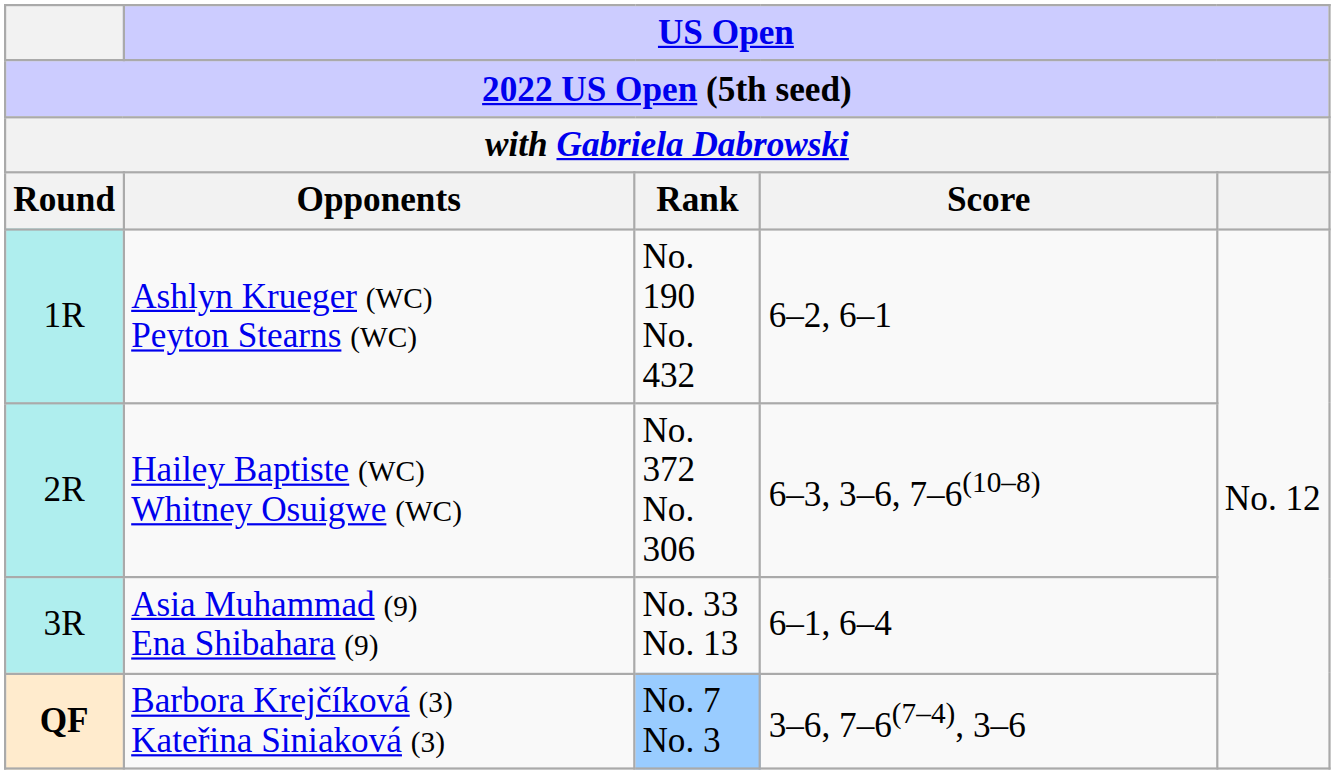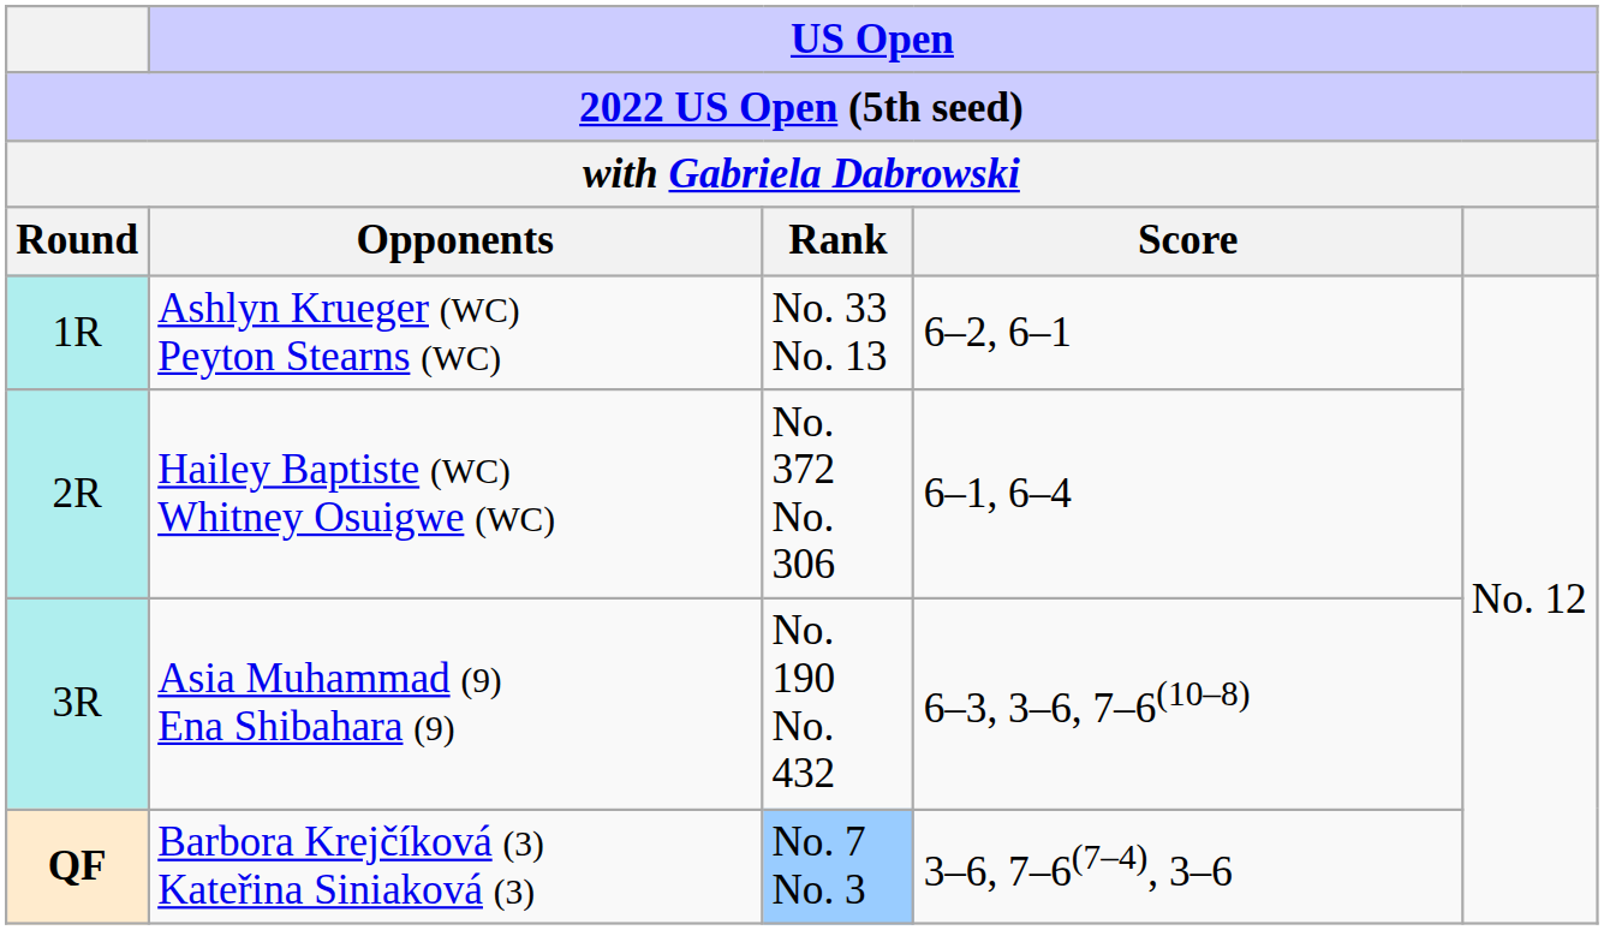 <table class="wikitable collapsible collapsed">
 <tr>
 <th></th>
 <th colspan=4 style="background:#ccf;"><a href='#'>US Open</a></th>
 </tr>
 <tr>
 <th colspan=5 style="background:#ccf;"><a href='#'>2022 US Open</a> (5th seed)</th>
 </tr>
 <tr>
 <th colspan=5><em>with  <a href='#'>Gabriela Dabrowski</a></em></th>
 </tr>
 <tr>
 <th>Round</th>
 <th width=225>Opponents</th>
 <th width=50>Rank</th>
 <th width=200>Score</th>
 <th></th>
 </tr>
 <tr>
 <td style="text-align:center; background:#afeeee;">1R</td>
 <td> <a href='#'>Ashlyn Krueger</a> <small>(WC)</small><br> <a href='#'>Peyton Stearns</a> <small>(WC)</small></td>
-<td>No. 190<br>No. 432</td>
+<td>No. 33<br>No. 13</td>
 <td>6–2, 6–1</td>
 <td rowspan=4>No. 12</td>
 </tr>
 <tr>
 <td style="text-align:center; background:#afeeee;">2R</td>
 <td> <a href='#'>Hailey Baptiste</a> <small>(WC)</small><br> <a href='#'>Whitney Osuigwe</a> <small>(WC)</small></td>
 <td>No. 372<br>No. 306</td>
-<td>6–3, 3–6, 7–6<sup>(10–8)</sup></td>
+<td>6–1, 6–4</td>
 </tr>
 <tr>
 <td style="text-align:center; background:#afeeee;">3R</td>
 <td> <a href='#'>Asia Muhammad</a> <small>(9)</small><br> <a href='#'>Ena Shibahara</a> <small>(9)</small></td>
-<td>No. 33<br>No. 13</td>
-<td>6–1, 6–4</td>
+<td>No. 190<br>No. 432</td>
+<td>6–3, 3–6, 7–6<sup>(10–8)</sup></td>
 </tr>
 <tr>
 <td style="text-align:center; background:#ffebcd;"><strong>QF</strong></td>
 <td> <a href='#'>Barbora Krejčíková</a> <small>(3)</small><br> <a href='#'>Kateřina Siniaková</a> <small>(3)</small></td>
 <td bgcolor=#9cf>No. 7<br>No. 3</td>
 <td>3–6, 7–6<sup>(7–4)</sup>, 3–6</td>
 </tr>
 </table>
